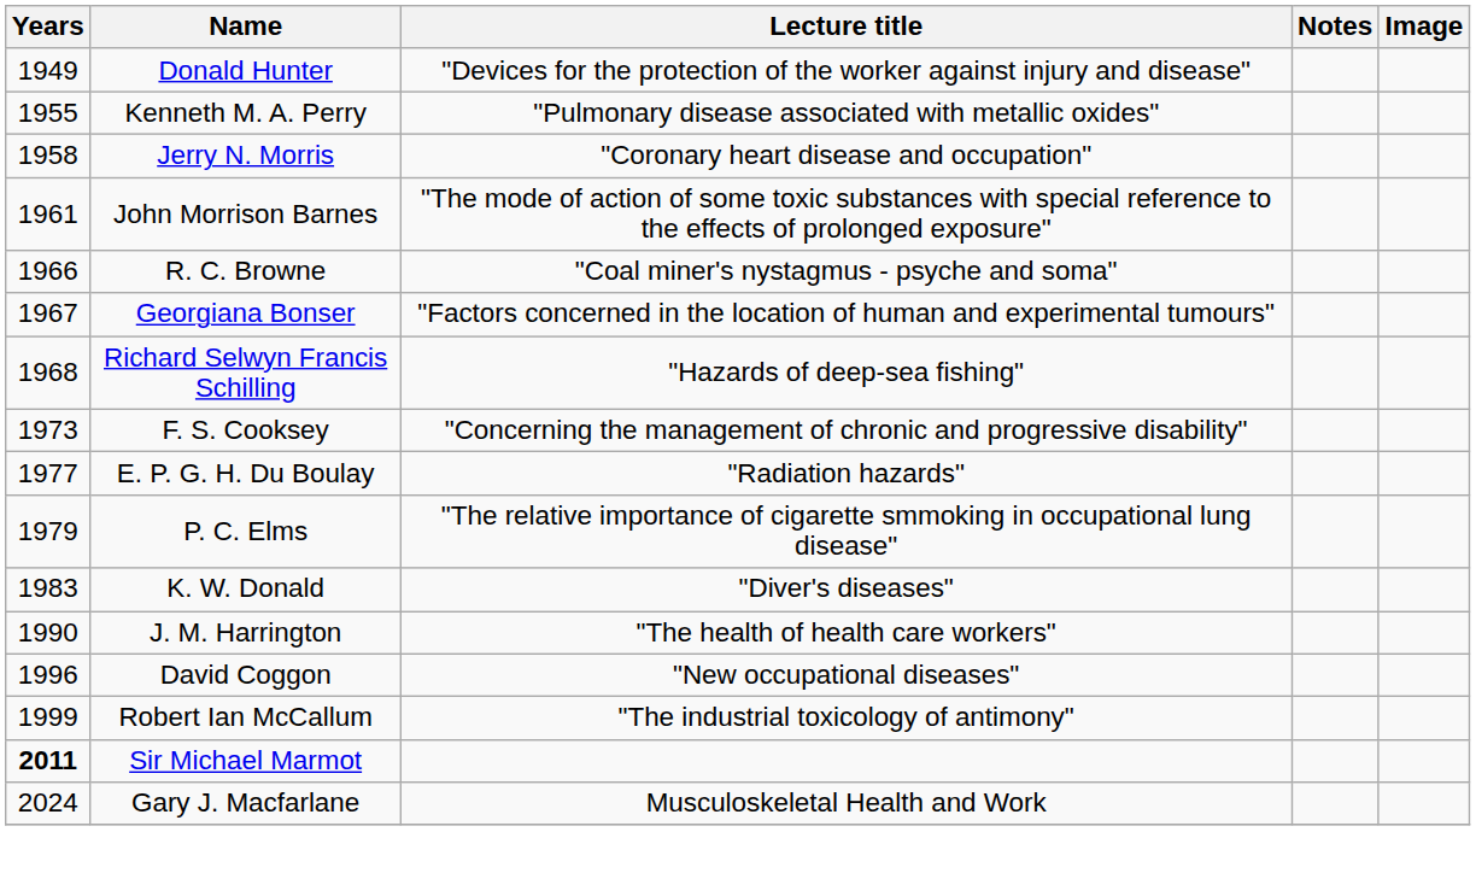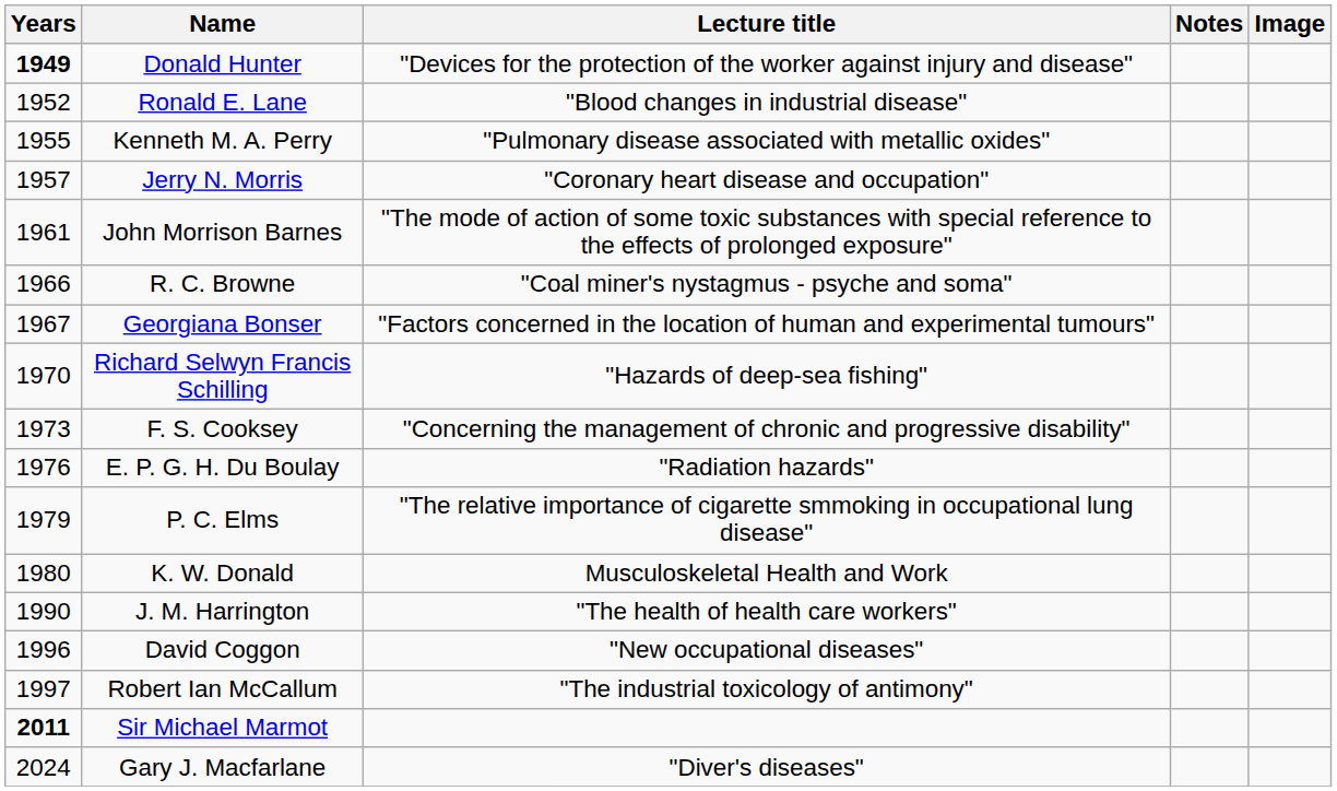 <table class="wikitable sortable sticky-header" style=text-align:center;>
 <tr>
 <th>Years</th>
 <th>Name</th>
 <th>Lecture title</th>
 <th>Notes</th>
 <th>Image</th>
 </tr>
 <tr>
-<td>1949</td>
+<td><strong>1949</strong></td>
 <td><a href='#'>Donald Hunter</a></td>
 <td>"Devices for the protection of the worker against injury and disease"</td>
+<td></td>
+<td></td>
+</tr>
+<tr>
+<td>1952</td>
+<td><a href='#'>Ronald E. Lane</a></td>
+<td>"Blood changes in industrial disease"</td>
 <td></td>
 <td></td>
 </tr>
 <tr>
 <td>1955</td>
 <td>Kenneth M. A. Perry</td>
 <td>"Pulmonary disease associated with metallic oxides"</td>
 <td></td>
 <td></td>
 </tr>
 <tr>
-<td>1958</td>
+<td>1957</td>
 <td><a href='#'>Jerry N. Morris</a></td>
 <td>"Coronary heart disease and occupation"</td>
 <td></td>
 <td></td>
 </tr>
 <tr>
 <td>1961</td>
 <td>John Morrison Barnes</td>
 <td>"The mode of action of some toxic substances with special reference to the effects of prolonged exposure"</td>
 <td></td>
 <td></td>
 </tr>
 <tr>
 <td>1966</td>
 <td>R. C. Browne</td>
 <td>"Coal miner's nystagmus - psyche and soma"</td>
 <td></td>
 <td></td>
 </tr>
 <tr>
 <td>1967</td>
 <td><a href='#'>Georgiana Bonser</a></td>
 <td>"Factors concerned in the location of human and experimental tumours"</td>
 <td></td>
 <td></td>
 </tr>
 <tr>
-<td>1968</td>
+<td>1970</td>
 <td><a href='#'>Richard Selwyn Francis Schilling</a></td>
 <td>"Hazards of deep-sea fishing"</td>
 <td></td>
 <td></td>
 </tr>
 <tr>
 <td>1973</td>
 <td>F. S. Cooksey</td>
 <td>"Concerning the management of chronic and progressive disability"</td>
 <td></td>
 <td></td>
 </tr>
 <tr>
-<td>1977</td>
+<td>1976</td>
 <td>E. P. G. H. Du Boulay</td>
 <td>"Radiation hazards"</td>
 <td></td>
 <td></td>
 </tr>
 <tr>
 <td>1979</td>
 <td>P. C. Elms</td>
 <td>"The relative importance of cigarette smmoking in occupational lung disease"</td>
 <td></td>
 <td></td>
 </tr>
 <tr>
-<td>1983</td>
+<td>1980</td>
 <td>K. W. Donald</td>
-<td>"Diver's diseases"</td>
+<td>Musculoskeletal Health and Work</td>
 <td></td>
 <td></td>
 </tr>
 <tr>
 <td>1990</td>
 <td>J. M. Harrington</td>
 <td>"The health of health care workers"</td>
 <td></td>
 <td></td>
 </tr>
 <tr>
 <td>1996</td>
 <td>David Coggon</td>
 <td>"New occupational diseases"</td>
 <td></td>
 <td></td>
 </tr>
 <tr>
-<td>1999</td>
+<td>1997</td>
 <td>Robert Ian McCallum</td>
 <td>"The industrial toxicology of antimony"</td>
 <td></td>
 <td></td>
 </tr>
 <tr>
 <td><strong>2011</strong></td>
 <td><a href='#'>Sir Michael Marmot</a></td>
 <td></td>
 <td></td>
 <td></td>
 </tr>
 <tr>
 <td>2024</td>
 <td>Gary J. Macfarlane</td>
-<td>Musculoskeletal Health and Work</td>
+<td>"Diver's diseases"</td>
 <td></td>
 <td></td>
 </tr>
 <tr>
 </tr>
 </table>
